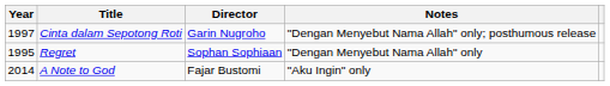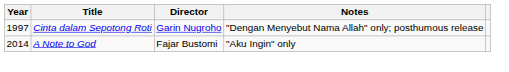 <table class="wikitable">
 <tr>
 <th>Year</th>
 <th>Title</th>
 <th>Director</th>
 <th>Notes</th>
 <th></th>
 </tr>
 <tr>
 <td>1997</td>
 <td><em><a href='#'>Cinta dalam Sepotong Roti</a></em></td>
 <td><a href='#'>Garin Nugroho</a></td>
 <td>"Dengan Menyebut Nama Allah" only; posthumous release</td>
 <td></td>
 </tr>
 <tr>
-<td>1995</td>
-<td><em><a href='#'>Regret</a></em></td>
-<td><a href='#'>Sophan Sophiaan</a></td>
-<td>"Dengan Menyebut Nama Allah" only</td>
-<td></td>
-</tr>
-<tr>
 <td>2014</td>
 <td><em><a href='#'>A Note to God</a></em></td>
 <td>Fajar Bustomi</td>
 <td>"Aku Ingin" only</td>
 <td></td>
 </tr>
 </table>
